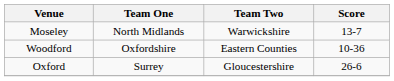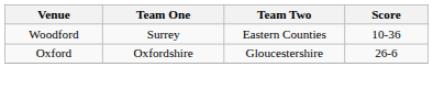 <table class="wikitable" style="text-align: center">
 <tr>
 <th width=120>Venue</th>
 <th width=150>Team One</th>
 <th width=150>Team Two</th>
 <th width=100>Score</th>
 </tr>
 <tr>
-<td>Moseley</td>
-<td>North Midlands</td>
-<td>Warwickshire</td>
-<td>13-7</td>
-</tr>
-<tr>
 <td>Woodford</td>
-<td>Oxfordshire</td>
+<td>Surrey</td>
 <td>Eastern Counties</td>
 <td>10-36</td>
 </tr>
 <tr>
 <td>Oxford</td>
-<td>Surrey</td>
+<td>Oxfordshire</td>
 <td>Gloucestershire</td>
 <td>26-6</td>
 </tr>
 <tr>
 </tr>
 </table>
